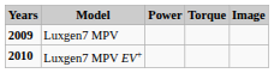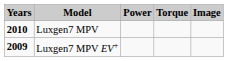 <table class="wikitable">
 <tr>
 <td style="background:#CCCCCC;text-align:center"><strong>Years</strong></td>
 <td style="background:#CCCCCC;text-align:center"><strong>Model</strong></td>
 <td style="background:#CCCCCC;text-align:center"><strong>Power</strong></td>
 <td style="background:#CCCCCC;text-align:center"><strong>Torque</strong></td>
 <td style="background:#CCCCCC;text-align:center"><strong>Image</strong></td>
 </tr>
 <tr>
-<td><strong>2009</strong></td>
+<td><strong>2010</strong></td>
 <td>Luxgen7 MPV</td>
 <td></td>
 <td></td>
 <td></td>
 </tr>
 <tr>
-<td><strong>2010</strong></td>
+<td><strong>2009</strong></td>
 <td>Luxgen7 MPV <em>EV</em><sup>+</sup></td>
 <td></td>
 <td></td>
 </tr>
 </table>
